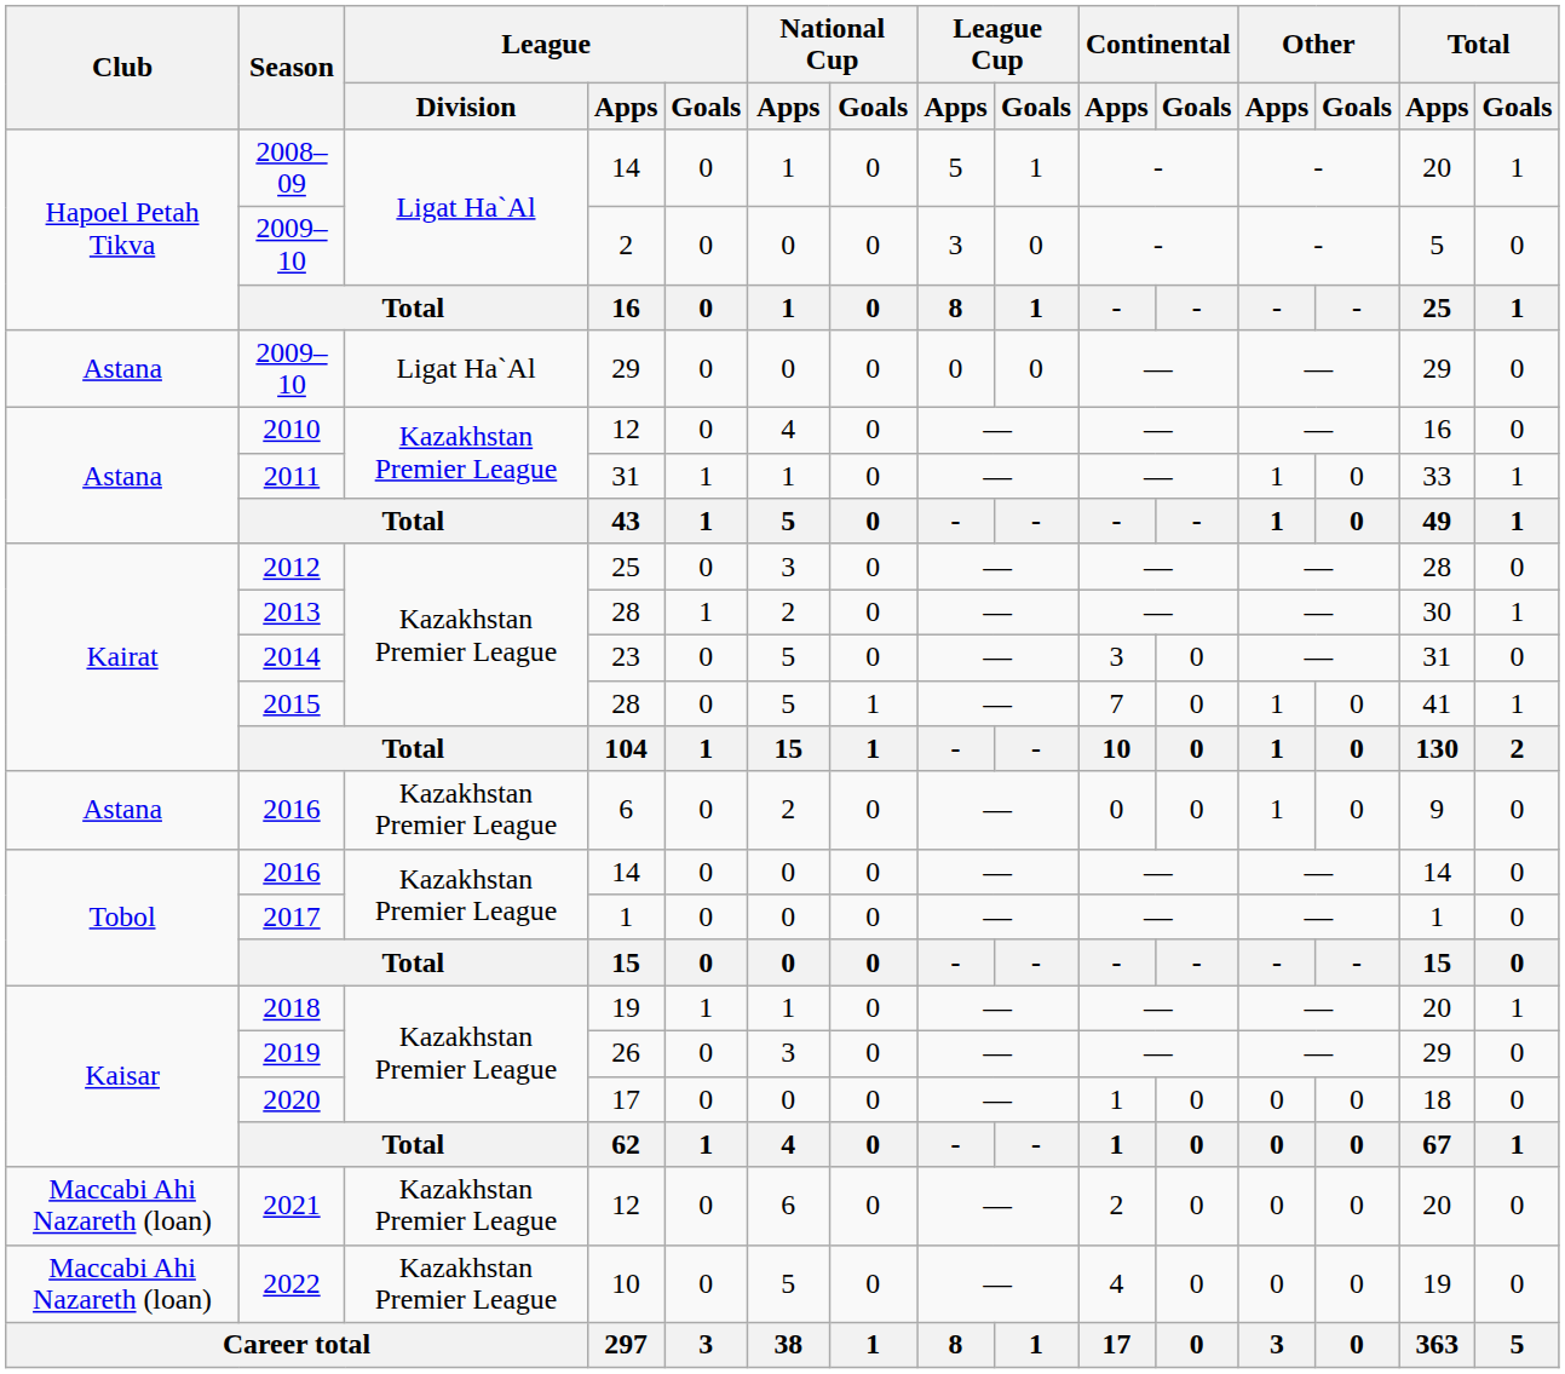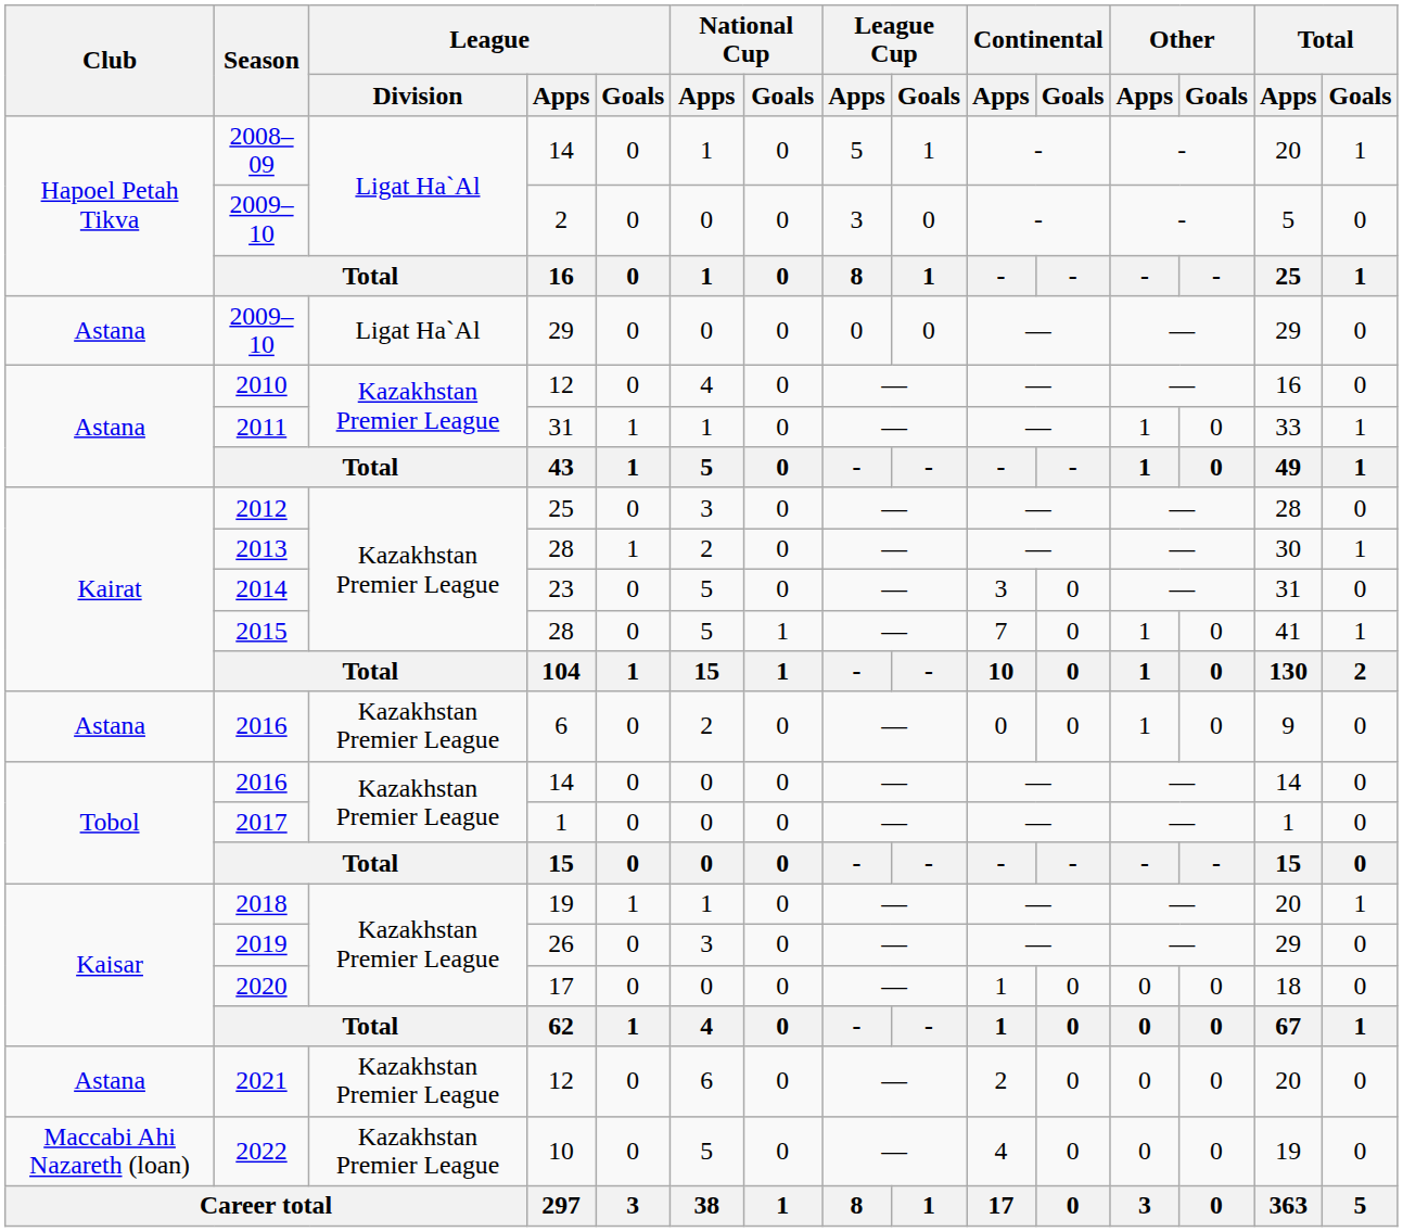 <table class="wikitable" style="text-align:center">
 <tr>
 <th rowspan="2">Club</th>
 <th rowspan="2">Season</th>
 <th colspan="3">League</th>
 <th colspan="2">National Cup</th>
 <th colspan="2">League Cup</th>
 <th colspan="2">Continental</th>
 <th colspan="2">Other</th>
 <th colspan="2">Total</th>
 </tr>
 <tr>
 <th>Division</th>
 <th>Apps</th>
 <th>Goals</th>
 <th>Apps</th>
 <th>Goals</th>
 <th>Apps</th>
 <th>Goals</th>
 <th>Apps</th>
 <th>Goals</th>
 <th>Apps</th>
 <th>Goals</th>
 <th>Apps</th>
 <th>Goals</th>
 </tr>
 <tr>
 <td rowspan="3"><a href='#'>Hapoel Petah Tikva</a></td>
 <td><a href='#'>2008–09</a></td>
 <td rowspan="2"><a href='#'>Ligat Ha`Al</a></td>
 <td>14</td>
 <td>0</td>
 <td>1</td>
 <td>0</td>
 <td>5</td>
 <td>1</td>
 <td colspan="2">-</td>
 <td colspan="2">-</td>
 <td>20</td>
 <td>1</td>
 </tr>
 <tr>
 <td><a href='#'>2009–10</a></td>
 <td>2</td>
 <td>0</td>
 <td>0</td>
 <td>0</td>
 <td>3</td>
 <td>0</td>
 <td colspan="2">-</td>
 <td colspan="2">-</td>
 <td>5</td>
 <td>0</td>
 </tr>
 <tr>
 <th colspan="2">Total</th>
 <th>16</th>
 <th>0</th>
 <th>1</th>
 <th>0</th>
 <th>8</th>
 <th>1</th>
 <th>-</th>
 <th>-</th>
 <th>-</th>
 <th>-</th>
 <th>25</th>
 <th>1</th>
 </tr>
 <tr>
 <td><a href='#'>Astana</a></td>
 <td><a href='#'>2009–10</a></td>
 <td>Ligat Ha`Al</td>
 <td>29</td>
 <td>0</td>
 <td>0</td>
 <td>0</td>
 <td>0</td>
 <td>0</td>
 <td colspan="2">—</td>
 <td colspan="2">—</td>
 <td>29</td>
 <td>0</td>
 </tr>
 <tr>
 <td rowspan="3"><a href='#'>Astana</a></td>
 <td><a href='#'>2010</a></td>
 <td rowspan="2"><a href='#'>Kazakhstan Premier League</a></td>
 <td>12</td>
 <td>0</td>
 <td>4</td>
 <td>0</td>
 <td colspan="2">—</td>
 <td colspan="2">—</td>
 <td colspan="2">—</td>
 <td>16</td>
 <td>0</td>
 </tr>
 <tr>
 <td><a href='#'>2011</a></td>
 <td>31</td>
 <td>1</td>
 <td>1</td>
 <td>0</td>
 <td colspan="2">—</td>
 <td colspan="2">—</td>
 <td>1</td>
 <td>0</td>
 <td>33</td>
 <td>1</td>
 </tr>
 <tr>
 <th colspan="2">Total</th>
 <th>43</th>
 <th>1</th>
 <th>5</th>
 <th>0</th>
 <th>-</th>
 <th>-</th>
 <th>-</th>
 <th>-</th>
 <th>1</th>
 <th>0</th>
 <th>49</th>
 <th>1</th>
 </tr>
 <tr>
 <td rowspan="5"><a href='#'>Kairat</a></td>
 <td><a href='#'>2012</a></td>
 <td rowspan="4">Kazakhstan Premier League</td>
 <td>25</td>
 <td>0</td>
 <td>3</td>
 <td>0</td>
 <td colspan="2">—</td>
 <td colspan="2">—</td>
 <td colspan="2">—</td>
 <td>28</td>
 <td>0</td>
 </tr>
 <tr>
 <td><a href='#'>2013</a></td>
 <td>28</td>
 <td>1</td>
 <td>2</td>
 <td>0</td>
 <td colspan="2">—</td>
 <td colspan="2">—</td>
 <td colspan="2">—</td>
 <td>30</td>
 <td>1</td>
 </tr>
 <tr>
 <td><a href='#'>2014</a></td>
 <td>23</td>
 <td>0</td>
 <td>5</td>
 <td>0</td>
 <td colspan="2">—</td>
 <td>3</td>
 <td>0</td>
 <td colspan="2">—</td>
 <td>31</td>
 <td>0</td>
 </tr>
 <tr>
 <td><a href='#'>2015</a></td>
 <td>28</td>
 <td>0</td>
 <td>5</td>
 <td>1</td>
 <td colspan="2">—</td>
 <td>7</td>
 <td>0</td>
 <td>1</td>
 <td>0</td>
 <td>41</td>
 <td>1</td>
 </tr>
 <tr>
 <th colspan="2">Total</th>
 <th>104</th>
 <th>1</th>
 <th>15</th>
 <th>1</th>
 <th>-</th>
 <th>-</th>
 <th>10</th>
 <th>0</th>
 <th>1</th>
 <th>0</th>
 <th>130</th>
 <th>2</th>
 </tr>
 <tr>
 <td><a href='#'>Astana</a></td>
 <td><a href='#'>2016</a></td>
 <td>Kazakhstan Premier League</td>
 <td>6</td>
 <td>0</td>
 <td>2</td>
 <td>0</td>
 <td colspan="2">—</td>
 <td>0</td>
 <td>0</td>
 <td>1</td>
 <td>0</td>
 <td>9</td>
 <td>0</td>
 </tr>
 <tr>
 <td rowspan="3"><a href='#'>Tobol</a></td>
 <td><a href='#'>2016</a></td>
 <td rowspan="2">Kazakhstan Premier League</td>
 <td>14</td>
 <td>0</td>
 <td>0</td>
 <td>0</td>
 <td colspan="2">—</td>
 <td colspan="2">—</td>
 <td colspan="2">—</td>
 <td>14</td>
 <td>0</td>
 </tr>
 <tr>
 <td><a href='#'>2017</a></td>
 <td>1</td>
 <td>0</td>
 <td>0</td>
 <td>0</td>
 <td colspan="2">—</td>
 <td colspan="2">—</td>
 <td colspan="2">—</td>
 <td>1</td>
 <td>0</td>
 </tr>
 <tr>
 <th colspan="2">Total</th>
 <th>15</th>
 <th>0</th>
 <th>0</th>
 <th>0</th>
 <th>-</th>
 <th>-</th>
 <th>-</th>
 <th>-</th>
 <th>-</th>
 <th>-</th>
 <th>15</th>
 <th>0</th>
 </tr>
 <tr>
 <td rowspan="4"><a href='#'>Kaisar</a></td>
 <td><a href='#'>2018</a></td>
 <td rowspan="3">Kazakhstan Premier League</td>
 <td>19</td>
 <td>1</td>
 <td>1</td>
 <td>0</td>
 <td colspan="2">—</td>
 <td colspan="2">—</td>
 <td colspan="2">—</td>
 <td>20</td>
 <td>1</td>
 </tr>
 <tr>
 <td><a href='#'>2019</a></td>
 <td>26</td>
 <td>0</td>
 <td>3</td>
 <td>0</td>
 <td colspan="2">—</td>
 <td colspan="2">—</td>
 <td colspan="2">—</td>
 <td>29</td>
 <td>0</td>
 </tr>
 <tr>
 <td><a href='#'>2020</a></td>
 <td>17</td>
 <td>0</td>
 <td>0</td>
 <td>0</td>
 <td colspan="2">—</td>
 <td>1</td>
 <td>0</td>
 <td>0</td>
 <td>0</td>
 <td>18</td>
 <td>0</td>
 </tr>
 <tr>
 <th colspan="2">Total</th>
 <th>62</th>
 <th>1</th>
 <th>4</th>
 <th>0</th>
 <th>-</th>
 <th>-</th>
 <th>1</th>
 <th>0</th>
 <th>0</th>
 <th>0</th>
 <th>67</th>
 <th>1</th>
 </tr>
 <tr>
-<td><a href='#'>Maccabi Ahi Nazareth</a> (loan)</td>
+<td><a href='#'>Astana</a></td>
 <td><a href='#'>2021</a></td>
 <td>Kazakhstan Premier League</td>
 <td>12</td>
 <td>0</td>
 <td>6</td>
 <td>0</td>
 <td colspan="2">—</td>
 <td>2</td>
 <td>0</td>
 <td>0</td>
 <td>0</td>
 <td>20</td>
 <td>0</td>
 </tr>
 <tr>
 <td><a href='#'>Maccabi Ahi Nazareth</a> (loan)</td>
 <td><a href='#'>2022</a></td>
 <td>Kazakhstan Premier League</td>
 <td>10</td>
 <td>0</td>
 <td>5</td>
 <td>0</td>
 <td colspan="2">—</td>
 <td>4</td>
 <td>0</td>
 <td>0</td>
 <td>0</td>
 <td>19</td>
 <td>0</td>
 </tr>
 <tr>
 <th colspan="3">Career total</th>
 <th>297</th>
 <th>3</th>
 <th>38</th>
 <th>1</th>
 <th>8</th>
 <th>1</th>
 <th>17</th>
 <th>0</th>
 <th>3</th>
 <th>0</th>
 <th>363</th>
 <th>5</th>
 </tr>
 </table>
